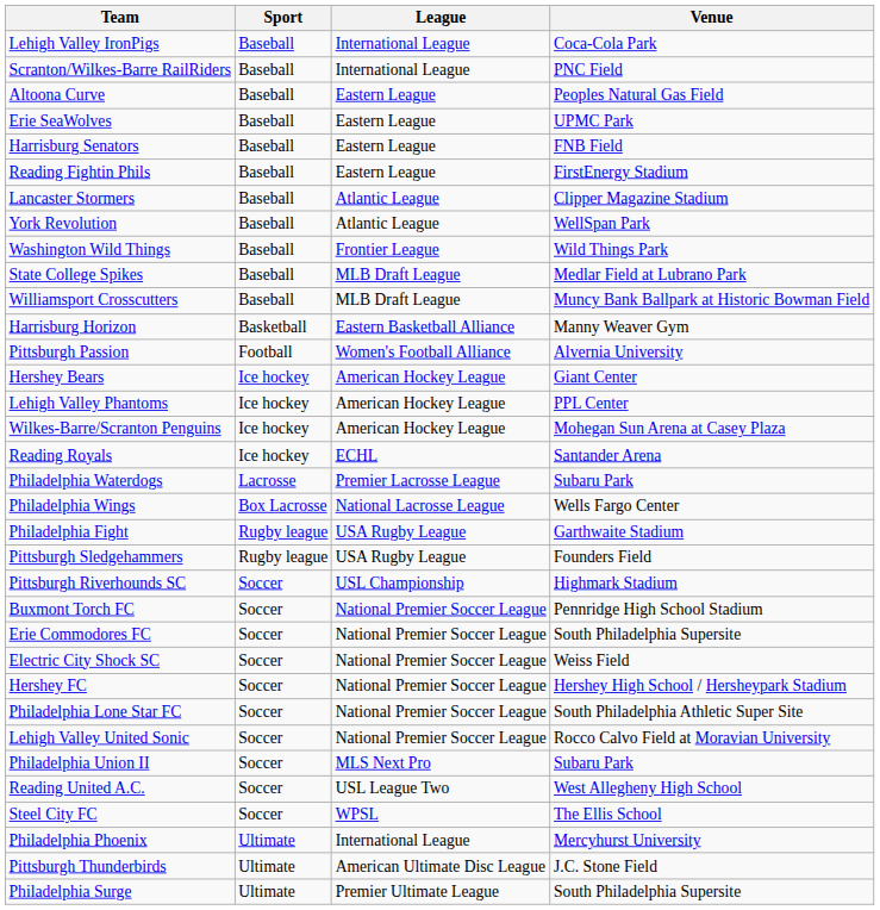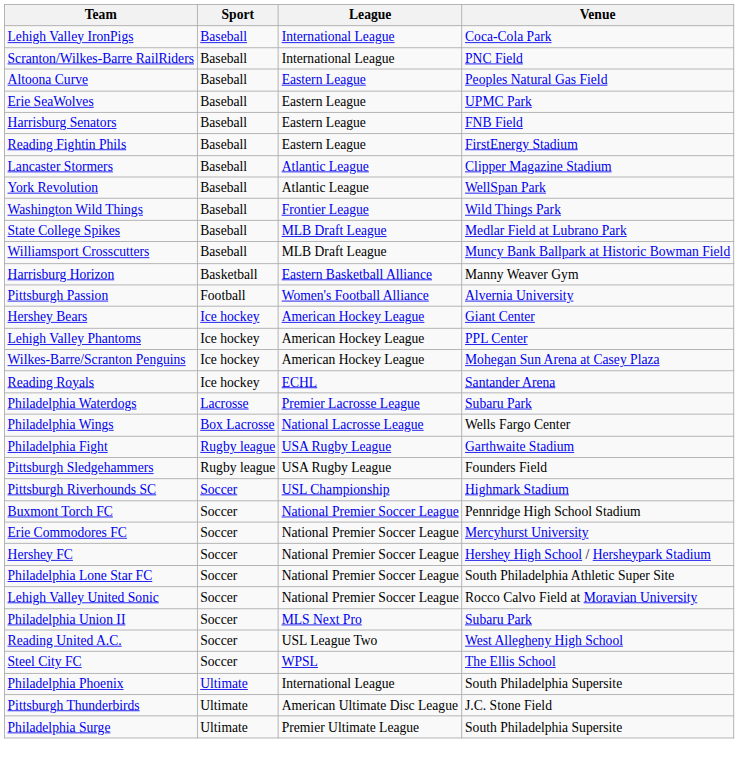 <table class="wikitable sortable">
 <tr>
 <th>Team</th>
 <th>Sport</th>
 <th>League</th>
 <th>Venue</th>
 </tr>
 <tr>
 <td><a href='#'>Lehigh Valley IronPigs</a></td>
 <td><a href='#'>Baseball</a></td>
 <td><a href='#'>International League</a></td>
 <td><a href='#'>Coca-Cola Park</a></td>
 </tr>
 <tr>
 <td><a href='#'>Scranton/Wilkes-Barre RailRiders</a></td>
 <td>Baseball</td>
 <td>International League</td>
 <td><a href='#'>PNC Field</a></td>
 </tr>
 <tr>
 <td><a href='#'>Altoona Curve</a></td>
 <td>Baseball</td>
 <td><a href='#'>Eastern League</a></td>
 <td><a href='#'>Peoples Natural Gas Field</a></td>
 </tr>
 <tr>
 <td><a href='#'>Erie SeaWolves</a></td>
 <td>Baseball</td>
 <td>Eastern League</td>
 <td><a href='#'>UPMC Park</a></td>
 </tr>
 <tr>
 <td><a href='#'>Harrisburg Senators</a></td>
 <td>Baseball</td>
 <td>Eastern League</td>
 <td><a href='#'>FNB Field</a></td>
 </tr>
 <tr>
 <td><a href='#'>Reading Fightin Phils</a></td>
 <td>Baseball</td>
 <td>Eastern League</td>
 <td><a href='#'>FirstEnergy Stadium</a></td>
 </tr>
 <tr>
 <td><a href='#'>Lancaster Stormers</a></td>
 <td>Baseball</td>
 <td><a href='#'>Atlantic League</a></td>
 <td><a href='#'>Clipper Magazine Stadium</a></td>
 </tr>
 <tr>
 <td><a href='#'>York Revolution</a></td>
 <td>Baseball</td>
 <td>Atlantic League</td>
 <td><a href='#'>WellSpan Park</a></td>
 </tr>
 <tr>
 <td><a href='#'>Washington Wild Things</a></td>
 <td>Baseball</td>
 <td><a href='#'>Frontier League</a></td>
 <td><a href='#'>Wild Things Park</a></td>
 </tr>
 <tr>
 <td><a href='#'>State College Spikes</a></td>
 <td>Baseball</td>
 <td><a href='#'>MLB Draft League</a></td>
 <td><a href='#'>Medlar Field at Lubrano Park</a></td>
 </tr>
 <tr>
 <td><a href='#'>Williamsport Crosscutters</a></td>
 <td>Baseball</td>
 <td>MLB Draft League</td>
 <td><a href='#'>Muncy Bank Ballpark at Historic Bowman Field</a></td>
 </tr>
 <tr>
 <td><a href='#'>Harrisburg Horizon</a></td>
 <td>Basketball</td>
 <td><a href='#'>Eastern Basketball Alliance</a></td>
 <td>Manny Weaver Gym</td>
 </tr>
 <tr>
 <td><a href='#'>Pittsburgh Passion</a></td>
 <td>Football</td>
 <td><a href='#'>Women's Football Alliance</a></td>
 <td><a href='#'>Alvernia University</a></td>
 </tr>
 <tr>
 <td><a href='#'>Hershey Bears</a></td>
 <td><a href='#'>Ice hockey</a></td>
 <td><a href='#'>American Hockey League</a></td>
 <td><a href='#'>Giant Center</a></td>
 </tr>
 <tr>
 <td><a href='#'>Lehigh Valley Phantoms</a></td>
 <td>Ice hockey</td>
 <td>American Hockey League</td>
 <td><a href='#'>PPL Center</a></td>
 </tr>
 <tr>
 <td><a href='#'>Wilkes-Barre/Scranton Penguins</a></td>
 <td>Ice hockey</td>
 <td>American Hockey League</td>
 <td><a href='#'>Mohegan Sun Arena at Casey Plaza</a></td>
 </tr>
 <tr>
 <td><a href='#'>Reading Royals</a></td>
 <td>Ice hockey</td>
 <td><a href='#'>ECHL</a></td>
 <td><a href='#'>Santander Arena</a></td>
 </tr>
 <tr>
 <td><a href='#'>Philadelphia Waterdogs</a></td>
 <td><a href='#'>Lacrosse</a></td>
 <td><a href='#'>Premier Lacrosse League</a></td>
 <td><a href='#'>Subaru Park</a></td>
 </tr>
 <tr>
 <td><a href='#'>Philadelphia Wings</a></td>
 <td><a href='#'>Box Lacrosse</a></td>
 <td><a href='#'>National Lacrosse League</a></td>
 <td>Wells Fargo Center</td>
 </tr>
 <tr>
 <td><a href='#'>Philadelphia Fight</a></td>
 <td><a href='#'>Rugby league</a></td>
 <td><a href='#'>USA Rugby League</a></td>
 <td><a href='#'>Garthwaite Stadium</a></td>
 </tr>
 <tr>
 <td><a href='#'>Pittsburgh Sledgehammers</a></td>
 <td>Rugby league</td>
 <td>USA Rugby League</td>
 <td>Founders Field</td>
 </tr>
 <tr>
 <td><a href='#'>Pittsburgh Riverhounds SC</a></td>
 <td><a href='#'>Soccer</a></td>
 <td><a href='#'>USL Championship</a></td>
 <td><a href='#'>Highmark Stadium</a></td>
 </tr>
 <tr>
 <td><a href='#'>Buxmont Torch FC</a></td>
 <td>Soccer</td>
 <td><a href='#'>National Premier Soccer League</a></td>
 <td>Pennridge High School Stadium</td>
 </tr>
 <tr>
 <td><a href='#'>Erie Commodores FC</a></td>
 <td>Soccer</td>
 <td>National Premier Soccer League</td>
-<td>South Philadelphia Supersite</td>
-</tr>
-<tr>
-<td><a href='#'>Electric City Shock SC</a></td>
-<td>Soccer</td>
-<td>National Premier Soccer League</td>
-<td>Weiss Field</td>
+<td><a href='#'>Mercyhurst University</a></td>
 </tr>
 <tr>
 <td><a href='#'>Hershey FC</a></td>
 <td>Soccer</td>
 <td>National Premier Soccer League</td>
 <td><a href='#'>Hershey High School</a> / <a href='#'>Hersheypark Stadium</a></td>
 </tr>
 <tr>
 <td><a href='#'>Philadelphia Lone Star FC</a></td>
 <td>Soccer</td>
 <td>National Premier Soccer League</td>
 <td>South Philadelphia Athletic Super Site</td>
 </tr>
 <tr>
 <td><a href='#'>Lehigh Valley United Sonic</a></td>
 <td>Soccer</td>
 <td>National Premier Soccer League</td>
 <td>Rocco Calvo Field at <a href='#'>Moravian University</a></td>
 </tr>
 <tr>
 <td><a href='#'>Philadelphia Union II</a></td>
 <td>Soccer</td>
 <td><a href='#'>MLS Next Pro</a></td>
 <td><a href='#'>Subaru Park</a></td>
 </tr>
 <tr>
 <td><a href='#'>Reading United A.C.</a></td>
 <td>Soccer</td>
 <td>USL League Two</td>
 <td><a href='#'>West Allegheny High School</a></td>
 </tr>
 <tr>
 <td><a href='#'>Steel City FC</a></td>
 <td>Soccer</td>
 <td><a href='#'>WPSL</a></td>
 <td><a href='#'>The Ellis School</a></td>
 </tr>
 <tr>
 <td><a href='#'>Philadelphia Phoenix</a></td>
 <td><a href='#'>Ultimate</a></td>
 <td>International League</td>
-<td><a href='#'>Mercyhurst University</a></td>
+<td>South Philadelphia Supersite</td>
 </tr>
 <tr>
 <td><a href='#'>Pittsburgh Thunderbirds</a></td>
 <td>Ultimate</td>
 <td>American Ultimate Disc League</td>
 <td>J.C. Stone Field</td>
 </tr>
 <tr>
 <td><a href='#'>Philadelphia Surge</a></td>
 <td>Ultimate</td>
 <td>Premier Ultimate League</td>
 <td>South Philadelphia Supersite</td>
 </tr>
 </table>
